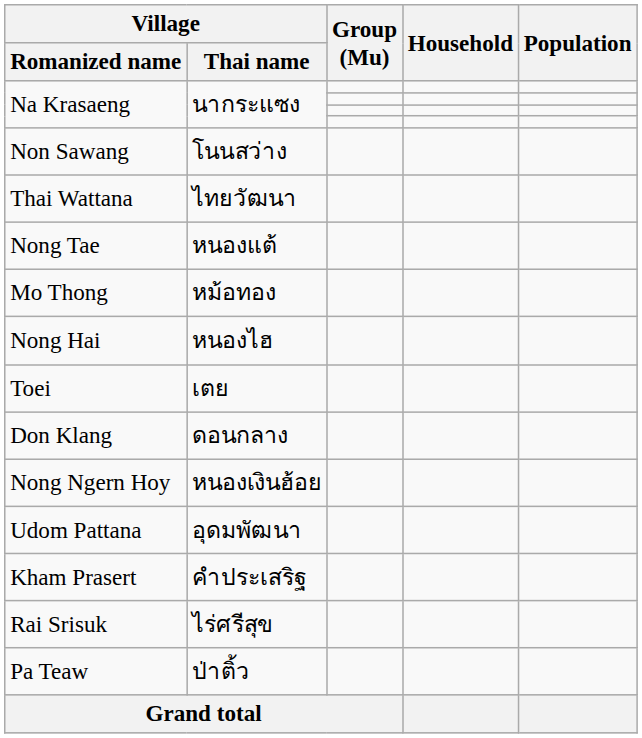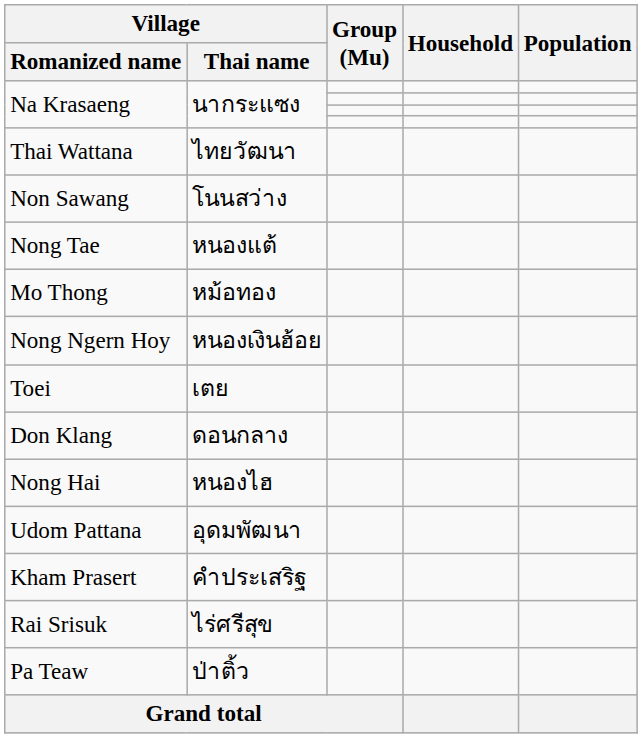 <table class="wikitable" style="font-size: 95%";>
 <tr>
 <th colspan=2>Village</th>
 <th rowspan=2>Group<br>(Mu)</th>
 <th rowspan=2>Household</th>
 <th rowspan=2>Population</th>
 </tr>
 <tr>
 <th>Romanized name</th>
 <th>Thai name</th>
 </tr>
 <tr>
 <td rowspan=4>Na Krasaeng</td>
 <td rowspan=4>นากระแซง</td>
 <td></td>
 <td></td>
 <td></td>
 </tr>
 <tr>
 <td></td>
 <td></td>
 <td></td>
 </tr>
 <tr>
 <td></td>
 <td></td>
 <td></td>
 </tr>
 <tr>
 <td></td>
 <td></td>
 <td></td>
 </tr>
 <tr>
-<td>Non Sawang</td>
-<td>โนนสว่าง</td>
+<td>Thai Wattana</td>
+<td>ไทยวัฒนา</td>
 <td></td>
 <td></td>
 <td></td>
 </tr>
 <tr>
-<td>Thai Wattana</td>
-<td>ไทยวัฒนา</td>
+<td>Non Sawang</td>
+<td>โนนสว่าง</td>
 <td></td>
 <td></td>
 <td></td>
 </tr>
 <tr>
 <td>Nong Tae</td>
 <td>หนองแต้</td>
 <td></td>
 <td></td>
 <td></td>
 </tr>
 <tr>
 <td>Mo Thong</td>
 <td>หม้อทอง</td>
 <td></td>
 <td></td>
 <td></td>
 </tr>
 <tr>
-<td>Nong Hai</td>
-<td>หนองไฮ</td>
+<td>Nong Ngern Hoy</td>
+<td>หนองเงินฮ้อย</td>
 <td></td>
 <td></td>
 <td></td>
 </tr>
 <tr>
 <td>Toei</td>
 <td>เตย</td>
 <td></td>
 <td></td>
 <td></td>
 </tr>
 <tr>
 <td>Don Klang</td>
 <td>ดอนกลาง</td>
 <td></td>
 <td></td>
 <td></td>
 </tr>
 <tr>
-<td>Nong Ngern Hoy</td>
-<td>หนองเงินฮ้อย</td>
+<td>Nong Hai</td>
+<td>หนองไฮ</td>
 <td></td>
 <td></td>
 <td></td>
 </tr>
 <tr>
 <td>Udom Pattana</td>
 <td>อุดมพัฒนา</td>
 <td></td>
 <td></td>
 <td></td>
 </tr>
 <tr>
 <td>Kham Prasert</td>
 <td>คำประเสริฐ</td>
 <td></td>
 <td></td>
 <td></td>
 </tr>
 <tr>
 <td>Rai Srisuk</td>
 <td>ไร่ศรีสุข</td>
 <td></td>
 <td></td>
 <td></td>
 </tr>
 <tr>
 <td>Pa Teaw</td>
 <td>ป่าติ้ว</td>
 <td></td>
 <td></td>
 <td></td>
 </tr>
 <tr>
 <th colspan=3>Grand total</th>
 <th></th>
 <th></th>
 </tr>
 </table>
